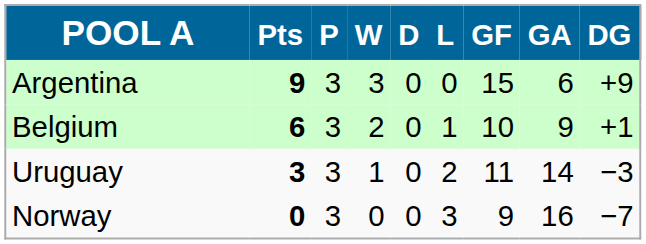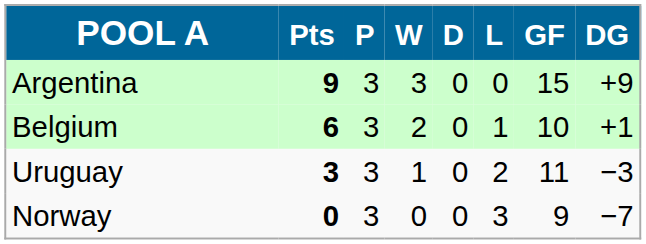 <table align=center cellpadding="3" cellspacing="0" style="background: #f9f9f9; border: 1px #aaa solid; border-collapse: collapse; font-size: 95%;" width=330>
 <tr bgcolor=#006699 style="color:white;">
 <th width=34% style=font-size:120%><strong>POOL A</strong></th>
 <th width=5%>Pts</th>
 <th width=5%>P</th>
 <th width=5%>W</th>
 <th width=5%>D</th>
 <th width=5%>L</th>
 <th width=5%>GF</th>
-<th width=5%>GA</th>
 <th width=5%>DG</th>
 </tr>
 <tr align=right bgcolor=#ccffcc>
 <td align=left> Argentina</td>
 <td><strong>9</strong></td>
 <td>3</td>
 <td>3</td>
 <td>0</td>
 <td>0</td>
 <td>15</td>
-<td>6</td>
 <td>+9</td>
 </tr>
 <tr align=right bgcolor=#ccffcc>
 <td align=left> Belgium</td>
 <td><strong>6</strong></td>
 <td>3</td>
 <td>2</td>
 <td>0</td>
 <td>1</td>
 <td>10</td>
-<td>9</td>
 <td>+1</td>
 </tr>
 <tr align=right>
 <td align=left> Uruguay</td>
 <td><strong>3</strong></td>
 <td>3</td>
 <td>1</td>
 <td>0</td>
 <td>2</td>
 <td>11</td>
-<td>14</td>
 <td>−3</td>
 </tr>
 <tr align=right>
 <td align=left> Norway</td>
 <td><strong>0</strong></td>
 <td>3</td>
 <td>0</td>
 <td>0</td>
 <td>3</td>
 <td>9</td>
-<td>16</td>
 <td>−7</td>
 </tr>
 </table>
